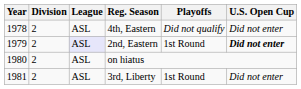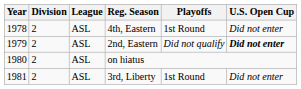 <table class="wikitable">
 <tr>
 <th>Year</th>
 <th>Division</th>
 <th>League</th>
 <th>Reg. Season</th>
 <th>Playoffs</th>
 <th>U.S. Open Cup</th>
 </tr>
 <tr>
 <td>1978</td>
 <td>2</td>
 <td>ASL</td>
 <td>4th, Eastern</td>
-<td><em>Did not qualify</em></td>
+<td>1st Round</td>
 <td><em>Did not enter</em></td>
 </tr>
 <tr>
 <td>1979</td>
 <td>2</td>
-<td style="background: lavender;">ASL</td>
+<td>ASL</td>
 <td>2nd, Eastern</td>
-<td>1st Round</td>
+<td><em>Did not qualify</em></td>
 <td><strong><em>Did not enter</em></strong></td>
 </tr>
 <tr>
 <td>1980</td>
 <td>2</td>
 <td>ASL</td>
 <td colspan=3>on hiatus</td>
 </tr>
 <tr>
 <td>1981</td>
 <td>2</td>
 <td>ASL</td>
 <td>3rd, Liberty</td>
 <td>1st Round</td>
 <td><em>Did not enter</em></td>
 </tr>
 </table>
